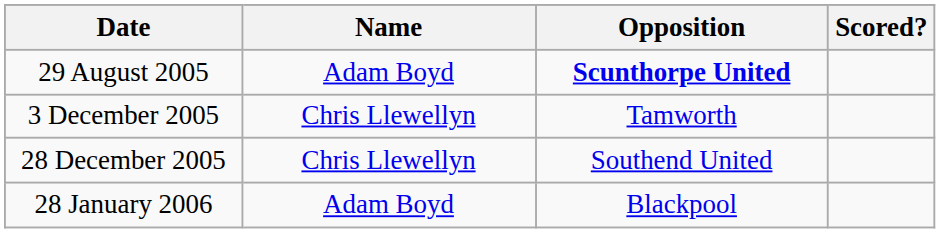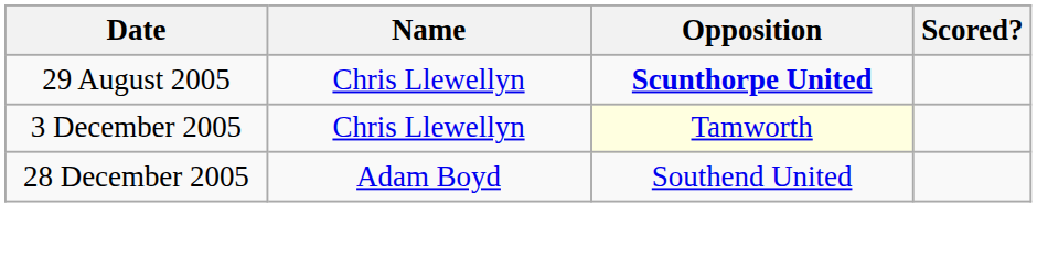 <table class="wikitable" style="text-align:center; font-size:90%; ">
 <tr>
 <th width=120>Date</th>
 <th width=150>Name</th>
 <th width=150>Opposition</th>
 <th width=50>Scored?</th>
 </tr>
 <tr>
 <td>29 August 2005</td>
-<td><a href='#'>Adam Boyd</a></td>
+<td><a href='#'>Chris Llewellyn</a></td>
 <td><strong><a href='#'>Scunthorpe United</a></strong></td>
 <td></td>
 </tr>
 <tr>
 <td>3 December 2005</td>
 <td><a href='#'>Chris Llewellyn</a></td>
-<td><a href='#'>Tamworth</a></td>
+<td style="background: lightyellow;"><a href='#'>Tamworth</a></td>
 <td></td>
 </tr>
 <tr>
 <td>28 December 2005</td>
-<td><a href='#'>Chris Llewellyn</a></td>
+<td><a href='#'>Adam Boyd</a></td>
 <td><a href='#'>Southend United</a></td>
 <td></td>
 </tr>
-<tr>
-<td>28 January 2006</td>
-<td><a href='#'>Adam Boyd</a></td>
-<td><a href='#'>Blackpool</a></td>
-<td></td>
-</tr>
 </table>
